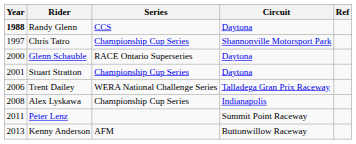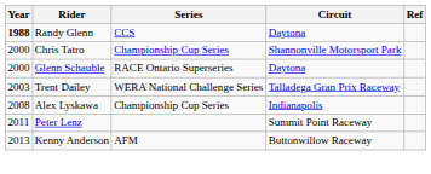 <table class="wikitable sortable" border="1" style="font-size: 90%">
 <tr>
 <th>Year</th>
 <th>Rider</th>
 <th>Series</th>
 <th>Circuit</th>
 <th>Ref</th>
 </tr>
 <tr>
 <td><strong>1988</strong></td>
 <td> Randy Glenn</td>
 <td><a href='#'>CCS</a></td>
 <td><a href='#'>Daytona</a></td>
 <td></td>
 </tr>
 <tr>
-<td>1997</td>
+<td>2000</td>
 <td> Chris Tatro</td>
 <td><a href='#'>Championship Cup Series</a></td>
 <td><a href='#'>Shannonville Motorsport Park</a></td>
 <td></td>
 </tr>
 <tr>
 <td>2000</td>
 <td> <a href='#'>Glenn Schauble</a></td>
 <td>RACE Ontario Superseries</td>
 <td><a href='#'>Daytona</a></td>
 <td></td>
 </tr>
 <tr>
-<td>2001</td>
-<td> Stuart Stratton</td>
-<td><a href='#'>Championship Cup Series</a></td>
-<td><a href='#'>Daytona</a></td>
-<td></td>
-</tr>
-<tr>
-<td>2006</td>
+<td>2003</td>
 <td> Trent Dailey</td>
 <td>WERA National Challenge Series</td>
 <td><a href='#'>Talladega Gran Prix Raceway</a></td>
 <td></td>
 </tr>
 <tr>
 <td>2008</td>
 <td> Alex Lyskawa</td>
 <td>Championship Cup Series</td>
 <td><a href='#'>Indianapolis</a></td>
 <td></td>
 </tr>
 <tr>
 <td>2011</td>
 <td> <a href='#'>Peter Lenz</a></td>
 <td></td>
 <td>Summit Point Raceway</td>
 <td></td>
 </tr>
 <tr>
 <td>2013</td>
 <td> Kenny Anderson</td>
 <td>AFM</td>
 <td>Buttonwillow Raceway</td>
 <td></td>
 </tr>
 </table>
